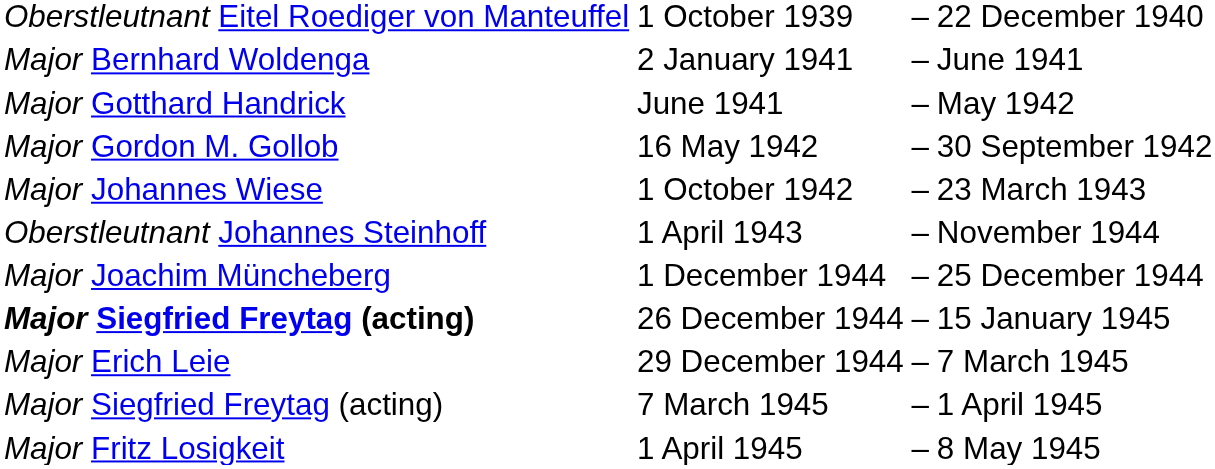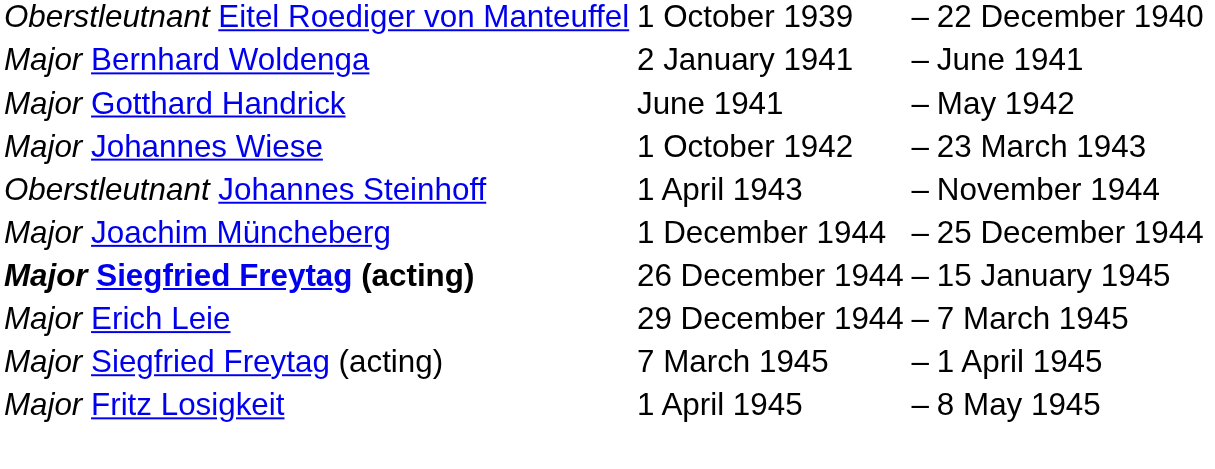 <table>
 <tr>
 <td><em>Oberstleutnant</em> <a href='#'>Eitel Roediger von Manteuffel</a></td>
 <td>1 October 1939</td>
 <td>–</td>
 <td>22 December 1940</td>
 </tr>
 <tr>
 <td><em>Major</em> <a href='#'>Bernhard Woldenga</a></td>
 <td>2 January 1941</td>
 <td>–</td>
 <td>June 1941</td>
 </tr>
 <tr>
 <td><em>Major</em> <a href='#'>Gotthard Handrick</a></td>
 <td>June 1941</td>
 <td>–</td>
 <td>May 1942</td>
-</tr>
-<tr>
-<td><em>Major</em> <a href='#'>Gordon M. Gollob</a></td>
-<td>16 May 1942</td>
-<td>–</td>
-<td>30 September 1942</td>
 </tr>
 <tr>
 <td><em>Major</em> <a href='#'>Johannes Wiese</a></td>
 <td>1 October  1942</td>
 <td>–</td>
 <td>23 March 1943</td>
 </tr>
 <tr>
 <td><em>Oberstleutnant</em> <a href='#'>Johannes Steinhoff</a></td>
 <td>1 April 1943</td>
 <td>–</td>
 <td>November 1944</td>
 </tr>
 <tr>
 <td><em>Major</em> <a href='#'>Joachim Müncheberg</a></td>
 <td>1 December  1944</td>
 <td>–</td>
 <td>25 December 1944</td>
 </tr>
 <tr>
 <td><strong><em>Major</em> <a href='#'>Siegfried Freytag</a> (acting)</strong></td>
 <td>26 December  1944</td>
 <td>–</td>
 <td>15 January 1945</td>
 </tr>
 <tr>
 <td><em>Major</em> <a href='#'>Erich Leie</a></td>
 <td>29 December  1944</td>
 <td>–</td>
 <td>7 March 1945</td>
 </tr>
 <tr>
 <td><em>Major</em> <a href='#'>Siegfried Freytag</a> (acting)</td>
 <td>7 March 1945</td>
 <td>–</td>
 <td>1 April 1945</td>
 </tr>
 <tr>
 <td><em>Major</em> <a href='#'>Fritz Losigkeit</a></td>
 <td>1 April 1945</td>
 <td>–</td>
 <td>8 May 1945</td>
 </tr>
 </table>
